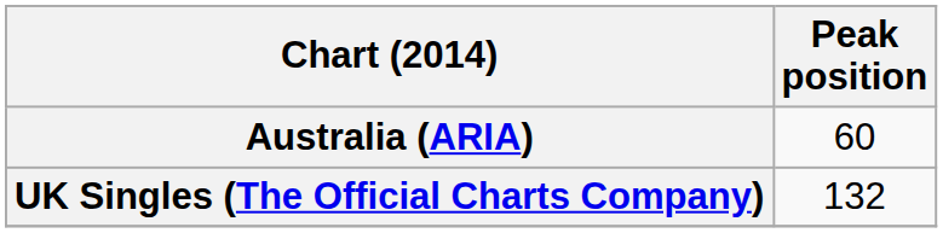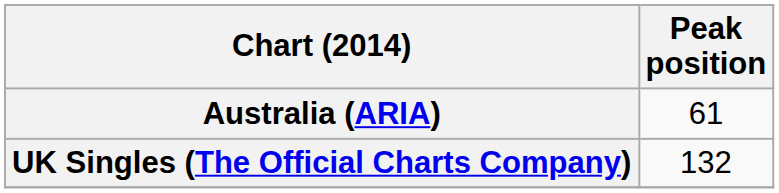 <table class="wikitable sortable plainrowheaders">
 <tr>
 <th>Chart (2014)</th>
 <th>Peak<br>position</th>
 </tr>
 <tr>
 <th scope="row">Australia (<a href='#'>ARIA</a>)</th>
-<td style="text-align:center;">60</td>
+<td style="text-align:center;">61</td>
 </tr>
 <tr>
 <th scope="row">UK Singles (<a href='#'>The Official Charts Company</a>)</th>
 <td style="text-align:center;">132</td>
 </tr>
 <tr>
 </tr>
 </table>
